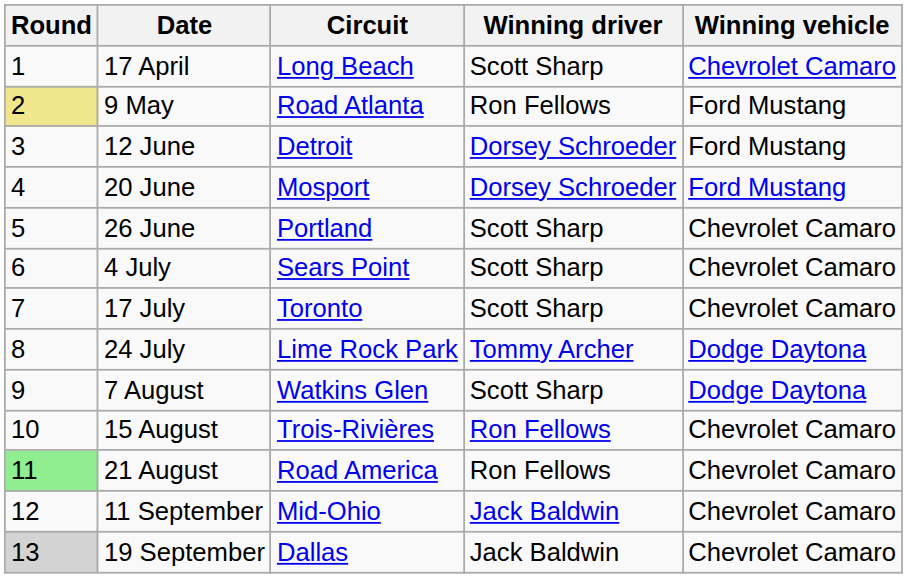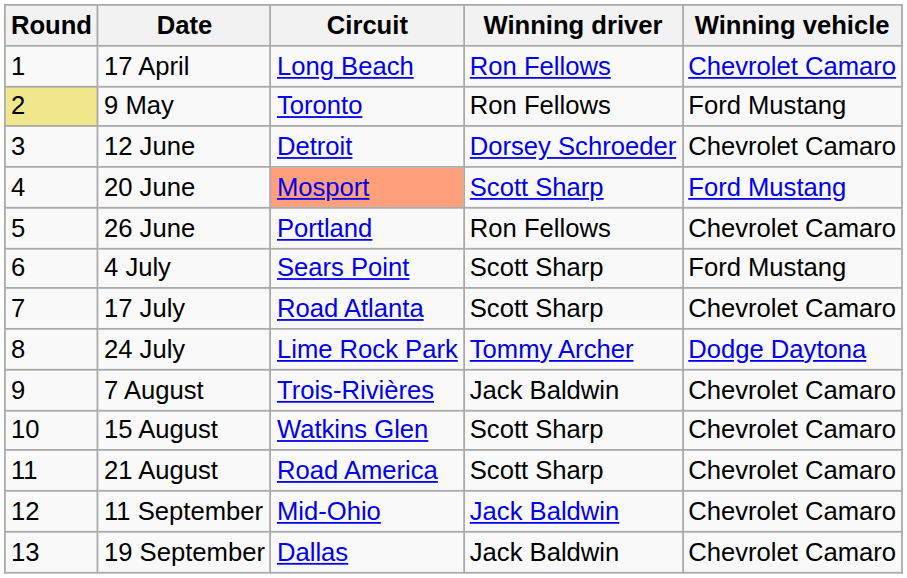 <table class="wikitable" style="font-size: 90%;">
 <tr>
 <th>Round</th>
 <th>Date</th>
 <th>Circuit</th>
 <th>Winning driver</th>
 <th>Winning vehicle</th>
 </tr>
 <tr>
 <td>1</td>
 <td>17 April</td>
 <td><a href='#'>Long Beach</a></td>
-<td> Scott Sharp</td>
+<td> <a href='#'>Ron Fellows</a></td>
 <td><a href='#'>Chevrolet Camaro</a></td>
 </tr>
 <tr>
 <td style="background: khaki;">2</td>
 <td>9 May</td>
-<td><a href='#'>Road Atlanta</a></td>
+<td><a href='#'>Toronto</a></td>
 <td> Ron Fellows</td>
 <td>Ford Mustang</td>
 </tr>
 <tr>
 <td>3</td>
 <td>12 June</td>
 <td><a href='#'>Detroit</a></td>
 <td> <a href='#'>Dorsey Schroeder</a></td>
-<td>Ford Mustang</td>
+<td>Chevrolet Camaro</td>
 </tr>
 <tr>
 <td>4</td>
 <td>20 June</td>
-<td><a href='#'>Mosport</a></td>
-<td> <a href='#'>Dorsey Schroeder</a></td>
+<td style="background: lightsalmon;"><a href='#'>Mosport</a></td>
+<td> <a href='#'>Scott Sharp</a></td>
 <td><a href='#'>Ford Mustang</a></td>
 </tr>
 <tr>
 <td>5</td>
 <td>26 June</td>
 <td><a href='#'>Portland</a></td>
-<td>Scott Sharp</td>
+<td> Ron Fellows</td>
 <td>Chevrolet Camaro</td>
 </tr>
 <tr>
 <td>6</td>
 <td>4 July</td>
 <td><a href='#'>Sears Point</a></td>
 <td> Scott Sharp</td>
-<td>Chevrolet Camaro</td>
+<td>Ford Mustang</td>
 </tr>
 <tr>
 <td>7</td>
 <td>17 July</td>
-<td><a href='#'>Toronto</a></td>
+<td><a href='#'>Road Atlanta</a></td>
 <td> Scott Sharp</td>
 <td>Chevrolet Camaro</td>
 </tr>
 <tr>
 <td>8</td>
 <td>24 July</td>
 <td><a href='#'>Lime Rock Park</a></td>
 <td> <a href='#'>Tommy Archer</a></td>
 <td><a href='#'>Dodge Daytona</a></td>
 </tr>
 <tr>
 <td>9</td>
 <td>7 August</td>
-<td><a href='#'>Watkins Glen</a></td>
-<td> Scott Sharp</td>
-<td><a href='#'>Dodge Daytona</a></td>
+<td><a href='#'>Trois-Rivières</a></td>
+<td> Jack Baldwin</td>
+<td>Chevrolet Camaro</td>
 </tr>
 <tr>
 <td>10</td>
 <td>15 August</td>
-<td><a href='#'>Trois-Rivières</a></td>
-<td> <a href='#'>Ron Fellows</a></td>
+<td><a href='#'>Watkins Glen</a></td>
+<td> Scott Sharp</td>
 <td>Chevrolet Camaro</td>
 </tr>
 <tr>
-<td style="background: lightgreen;">11</td>
+<td>11</td>
 <td>21 August</td>
 <td><a href='#'>Road America</a></td>
-<td> Ron Fellows</td>
+<td>Scott Sharp</td>
 <td>Chevrolet Camaro</td>
 </tr>
 <tr>
 <td>12</td>
 <td>11 September</td>
 <td><a href='#'>Mid-Ohio</a></td>
 <td> <a href='#'>Jack Baldwin</a></td>
 <td>Chevrolet Camaro</td>
 </tr>
 <tr>
-<td style="background: lightgrey;">13</td>
+<td>13</td>
 <td>19 September</td>
 <td><a href='#'>Dallas</a></td>
 <td> Jack Baldwin</td>
 <td>Chevrolet Camaro</td>
 </tr>
 </table>
